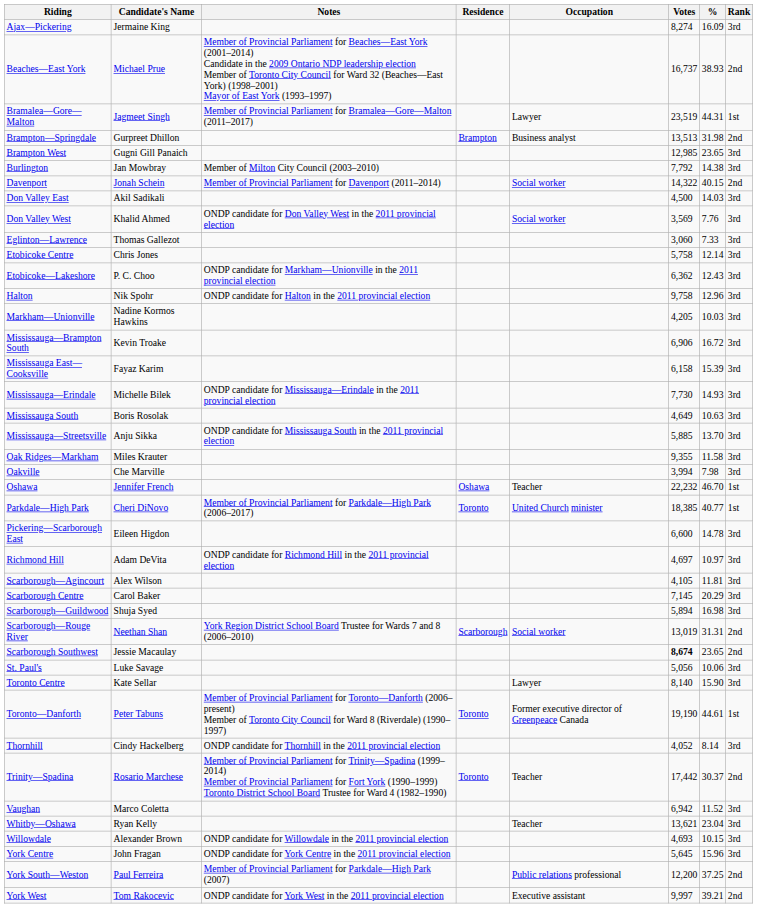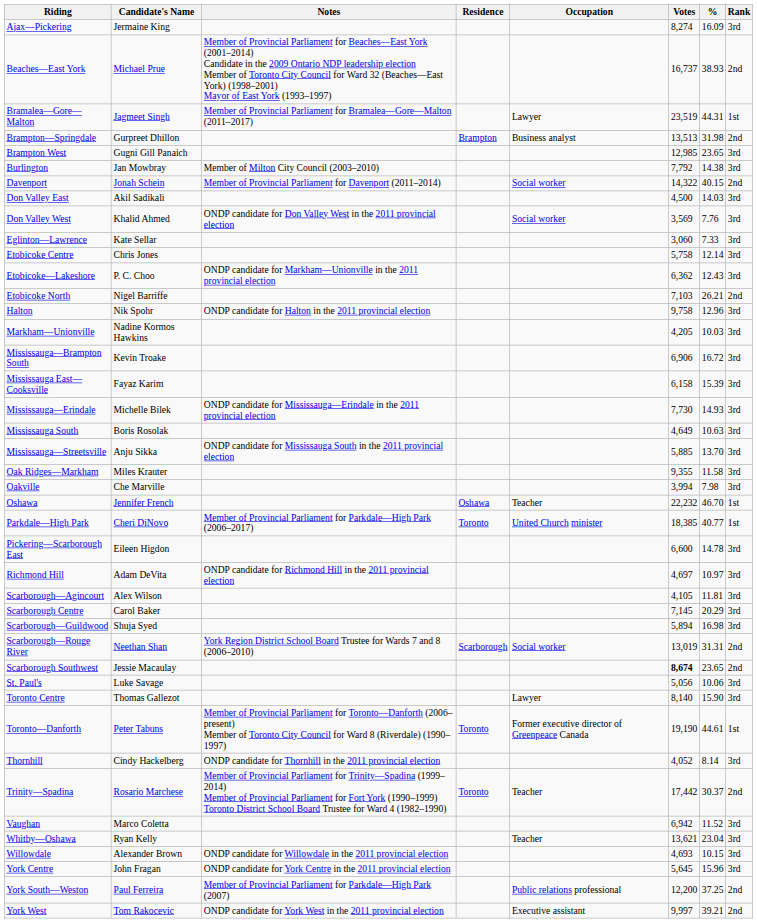 <table class="wikitable sortable">
 <tr>
 <th>Riding<br></th>
 <th>Candidate's Name</th>
 <th>Notes</th>
 <th>Residence</th>
 <th>Occupation</th>
 <th>Votes</th>
 <th>%</th>
 <th>Rank</th>
 </tr>
 <tr>
 <td><a href='#'>Ajax—Pickering</a></td>
 <td>Jermaine King</td>
 <td></td>
 <td></td>
 <td></td>
 <td>8,274</td>
 <td>16.09</td>
 <td>3rd</td>
 </tr>
 <tr>
 <td><a href='#'>Beaches—East York</a></td>
 <td><a href='#'>Michael Prue</a></td>
 <td><a href='#'>Member of Provincial Parliament</a> for <a href='#'>Beaches—East York</a> (2001–2014) <br> Candidate in the <a href='#'>2009 Ontario NDP leadership election</a> <br> Member of <a href='#'>Toronto City Council</a> for Ward 32 (Beaches—East York) (1998–2001) <br> <a href='#'>Mayor of East York</a> (1993–1997)</td>
 <td></td>
 <td></td>
 <td>16,737</td>
 <td>38.93</td>
 <td>2nd</td>
 </tr>
 <tr>
 <td><a href='#'>Bramalea—Gore—Malton</a></td>
 <td><a href='#'>Jagmeet Singh</a></td>
 <td><a href='#'>Member of Provincial Parliament</a> for <a href='#'>Bramalea—Gore—Malton</a> (2011–2017)</td>
 <td></td>
 <td>Lawyer</td>
 <td>23,519</td>
 <td>44.31</td>
 <td>1st</td>
 </tr>
 <tr>
 <td><a href='#'>Brampton—Springdale</a></td>
 <td>Gurpreet Dhillon</td>
 <td></td>
 <td><a href='#'>Brampton</a></td>
 <td>Business analyst</td>
 <td>13,513</td>
 <td>31.98</td>
 <td>2nd</td>
 </tr>
 <tr>
 <td><a href='#'>Brampton West</a></td>
 <td>Gugni Gill Panaich</td>
 <td></td>
 <td></td>
 <td></td>
 <td>12,985</td>
 <td>23.65</td>
 <td>3rd</td>
 </tr>
 <tr>
 <td><a href='#'>Burlington</a></td>
 <td>Jan Mowbray</td>
 <td>Member of <a href='#'>Milton</a> City Council (2003–2010)</td>
 <td></td>
 <td></td>
 <td>7,792</td>
 <td>14.38</td>
 <td>3rd</td>
 </tr>
 <tr>
 <td><a href='#'>Davenport</a></td>
 <td><a href='#'>Jonah Schein</a></td>
 <td><a href='#'>Member of Provincial Parliament</a> for <a href='#'>Davenport</a> (2011–2014)</td>
 <td></td>
 <td><a href='#'>Social worker</a></td>
 <td>14,322</td>
 <td>40.15</td>
 <td>2nd</td>
 </tr>
 <tr>
 <td><a href='#'>Don Valley East</a></td>
 <td>Akil Sadikali</td>
 <td></td>
 <td></td>
 <td></td>
 <td>4,500</td>
 <td>14.03</td>
 <td>3rd</td>
 </tr>
 <tr>
 <td><a href='#'>Don Valley West</a></td>
 <td>Khalid Ahmed</td>
 <td>ONDP candidate for <a href='#'>Don Valley West</a> in the <a href='#'>2011 provincial election</a></td>
 <td></td>
 <td><a href='#'>Social worker</a></td>
 <td>3,569</td>
 <td>7.76</td>
 <td>3rd</td>
 </tr>
 <tr>
 <td><a href='#'>Eglinton—Lawrence</a></td>
-<td>Thomas Gallezot</td>
+<td>Kate Sellar</td>
 <td></td>
 <td></td>
 <td></td>
 <td>3,060</td>
 <td>7.33</td>
 <td>3rd</td>
 </tr>
 <tr>
 <td><a href='#'>Etobicoke Centre</a></td>
 <td>Chris Jones</td>
 <td></td>
 <td></td>
 <td></td>
 <td>5,758</td>
 <td>12.14</td>
 <td>3rd</td>
 </tr>
 <tr>
 <td><a href='#'>Etobicoke—Lakeshore</a></td>
 <td>P. C. Choo</td>
 <td>ONDP candidate for <a href='#'>Markham—Unionville</a> in the <a href='#'>2011 provincial election</a></td>
 <td></td>
 <td></td>
 <td>6,362</td>
 <td>12.43</td>
 <td>3rd</td>
+</tr>
+<tr>
+<td><a href='#'>Etobicoke North</a></td>
+<td>Nigel Barriffe</td>
+<td></td>
+<td></td>
+<td></td>
+<td>7,103</td>
+<td>26.21</td>
+<td>2nd</td>
 </tr>
 <tr>
 <td><a href='#'>Halton</a></td>
 <td>Nik Spohr</td>
 <td>ONDP candidate for <a href='#'>Halton</a> in the <a href='#'>2011 provincial election</a></td>
 <td></td>
 <td></td>
 <td>9,758</td>
 <td>12.96</td>
 <td>3rd</td>
 </tr>
 <tr>
 <td><a href='#'>Markham—Unionville</a></td>
 <td>Nadine Kormos Hawkins</td>
 <td></td>
 <td></td>
 <td></td>
 <td>4,205</td>
 <td>10.03</td>
 <td>3rd</td>
 </tr>
 <tr>
 <td><a href='#'>Mississauga—Brampton South</a></td>
 <td>Kevin Troake</td>
 <td></td>
 <td></td>
 <td></td>
 <td>6,906</td>
 <td>16.72</td>
 <td>3rd</td>
 </tr>
 <tr>
 <td><a href='#'>Mississauga East—Cooksville</a></td>
 <td>Fayaz Karim</td>
 <td></td>
 <td></td>
 <td></td>
 <td>6,158</td>
 <td>15.39</td>
 <td>3rd</td>
 </tr>
 <tr>
 <td><a href='#'>Mississauga—Erindale</a></td>
 <td>Michelle Bilek</td>
 <td>ONDP candidate for <a href='#'>Mississauga—Erindale</a> in the <a href='#'>2011 provincial election</a></td>
 <td></td>
 <td></td>
 <td>7,730</td>
 <td>14.93</td>
 <td>3rd</td>
 </tr>
 <tr>
 <td><a href='#'>Mississauga South</a></td>
 <td>Boris Rosolak</td>
 <td></td>
 <td></td>
 <td></td>
 <td>4,649</td>
 <td>10.63</td>
 <td>3rd</td>
 </tr>
 <tr>
 <td><a href='#'>Mississauga—Streetsville</a></td>
 <td>Anju Sikka</td>
 <td>ONDP candidate for <a href='#'>Mississauga South</a> in the <a href='#'>2011 provincial election</a></td>
 <td></td>
 <td></td>
 <td>5,885</td>
 <td>13.70</td>
 <td>3rd</td>
 </tr>
 <tr>
 <td><a href='#'>Oak Ridges—Markham</a></td>
 <td>Miles Krauter</td>
 <td></td>
 <td></td>
 <td></td>
 <td>9,355</td>
 <td>11.58</td>
 <td>3rd</td>
 </tr>
 <tr>
 <td><a href='#'>Oakville</a></td>
 <td>Che Marville</td>
 <td></td>
 <td></td>
 <td></td>
 <td>3,994</td>
 <td>7.98</td>
 <td>3rd</td>
 </tr>
 <tr>
 <td><a href='#'>Oshawa</a></td>
 <td><a href='#'>Jennifer French</a></td>
 <td></td>
 <td><a href='#'>Oshawa</a></td>
 <td>Teacher</td>
 <td>22,232</td>
 <td>46.70</td>
 <td>1st</td>
 </tr>
 <tr>
 <td><a href='#'>Parkdale—High Park</a></td>
 <td><a href='#'>Cheri DiNovo</a></td>
 <td><a href='#'>Member of Provincial Parliament</a> for <a href='#'>Parkdale—High Park</a> (2006–2017)</td>
 <td><a href='#'>Toronto</a></td>
 <td><a href='#'>United Church</a> <a href='#'>minister</a></td>
 <td>18,385</td>
 <td>40.77</td>
 <td>1st</td>
 </tr>
 <tr>
 <td><a href='#'>Pickering—Scarborough East</a></td>
 <td>Eileen Higdon</td>
 <td></td>
 <td></td>
 <td></td>
 <td>6,600</td>
 <td>14.78</td>
 <td>3rd</td>
 </tr>
 <tr>
 <td><a href='#'>Richmond Hill</a></td>
 <td>Adam DeVita</td>
 <td>ONDP candidate for <a href='#'>Richmond Hill</a> in the <a href='#'>2011 provincial election</a></td>
 <td></td>
 <td></td>
 <td>4,697</td>
 <td>10.97</td>
 <td>3rd</td>
 </tr>
 <tr>
 <td><a href='#'>Scarborough—Agincourt</a></td>
 <td>Alex Wilson</td>
 <td></td>
 <td></td>
 <td></td>
 <td>4,105</td>
 <td>11.81</td>
 <td>3rd</td>
 </tr>
 <tr>
 <td><a href='#'>Scarborough Centre</a></td>
 <td>Carol Baker</td>
 <td></td>
 <td></td>
 <td></td>
 <td>7,145</td>
 <td>20.29</td>
 <td>3rd</td>
 </tr>
 <tr>
 <td><a href='#'>Scarborough—Guildwood</a></td>
 <td>Shuja Syed</td>
 <td></td>
 <td></td>
 <td></td>
 <td>5,894</td>
 <td>16.98</td>
 <td>3rd</td>
 </tr>
 <tr>
 <td><a href='#'>Scarborough—Rouge River</a></td>
 <td><a href='#'>Neethan Shan</a></td>
 <td><a href='#'>York Region District School Board</a> Trustee for Wards 7 and 8 (2006–2010)</td>
 <td><a href='#'>Scarborough</a></td>
 <td><a href='#'>Social worker</a></td>
 <td>13,019</td>
 <td>31.31</td>
 <td>2nd</td>
 </tr>
 <tr>
 <td><a href='#'>Scarborough Southwest</a></td>
 <td>Jessie Macaulay</td>
 <td></td>
 <td></td>
 <td></td>
 <td><strong>8,674</strong></td>
 <td>23.65</td>
 <td>2nd</td>
 </tr>
 <tr>
 <td><a href='#'>St. Paul's</a></td>
 <td>Luke Savage</td>
 <td></td>
 <td></td>
 <td></td>
 <td>5,056</td>
 <td>10.06</td>
 <td>3rd</td>
 </tr>
 <tr>
 <td><a href='#'>Toronto Centre</a></td>
-<td>Kate Sellar</td>
+<td>Thomas Gallezot</td>
 <td></td>
 <td></td>
 <td>Lawyer</td>
 <td>8,140</td>
 <td>15.90</td>
 <td>3rd</td>
 </tr>
 <tr>
 <td><a href='#'>Toronto—Danforth</a></td>
 <td><a href='#'>Peter Tabuns</a></td>
 <td><a href='#'>Member of Provincial Parliament</a> for <a href='#'>Toronto—Danforth</a> (2006–present) <br> Member of <a href='#'>Toronto City Council</a> for Ward 8 (Riverdale) (1990–1997)</td>
 <td><a href='#'>Toronto</a></td>
 <td>Former executive director of <a href='#'>Greenpeace</a> Canada</td>
 <td>19,190</td>
 <td>44.61</td>
 <td>1st</td>
 </tr>
 <tr>
 <td><a href='#'>Thornhill</a></td>
 <td>Cindy Hackelberg</td>
 <td>ONDP candidate for <a href='#'>Thornhill</a> in the <a href='#'>2011 provincial election</a></td>
 <td></td>
 <td></td>
 <td>4,052</td>
 <td>8.14</td>
 <td>3rd</td>
 </tr>
 <tr>
 <td><a href='#'>Trinity—Spadina</a></td>
 <td><a href='#'>Rosario Marchese</a></td>
 <td><a href='#'>Member of Provincial Parliament</a> for <a href='#'>Trinity—Spadina</a> (1999–2014) <br> <a href='#'>Member of Provincial Parliament</a> for <a href='#'>Fort York</a> (1990–1999) <br> <a href='#'>Toronto District School Board</a> Trustee for Ward 4 (1982–1990)</td>
 <td><a href='#'>Toronto</a></td>
 <td>Teacher</td>
 <td>17,442</td>
 <td>30.37</td>
 <td>2nd</td>
 </tr>
 <tr>
 <td><a href='#'>Vaughan</a></td>
 <td>Marco Coletta</td>
 <td></td>
 <td></td>
 <td></td>
 <td>6,942</td>
 <td>11.52</td>
 <td>3rd</td>
 </tr>
 <tr>
 <td><a href='#'>Whitby—Oshawa</a></td>
 <td>Ryan Kelly</td>
 <td></td>
 <td></td>
 <td>Teacher</td>
 <td>13,621</td>
 <td>23.04</td>
 <td>3rd</td>
 </tr>
 <tr>
 <td><a href='#'>Willowdale</a></td>
 <td>Alexander Brown</td>
 <td>ONDP candidate for <a href='#'>Willowdale</a> in the <a href='#'>2011 provincial election</a></td>
 <td></td>
 <td></td>
 <td>4,693</td>
 <td>10.15</td>
 <td>3rd</td>
 </tr>
 <tr>
 <td><a href='#'>York Centre</a></td>
 <td>John Fragan</td>
 <td>ONDP candidate for <a href='#'>York Centre</a> in the <a href='#'>2011 provincial election</a></td>
 <td></td>
 <td></td>
 <td>5,645</td>
 <td>15.96</td>
 <td>3rd</td>
 </tr>
 <tr>
 <td><a href='#'>York South—Weston</a></td>
 <td><a href='#'>Paul Ferreira</a></td>
 <td><a href='#'>Member of Provincial Parliament</a> for <a href='#'>Parkdale—High Park</a> (2007)</td>
 <td></td>
 <td><a href='#'>Public relations</a> professional</td>
 <td>12,200</td>
 <td>37.25</td>
 <td>2nd</td>
 </tr>
 <tr>
 <td><a href='#'>York West</a></td>
 <td><a href='#'>Tom Rakocevic</a></td>
 <td>ONDP candidate for <a href='#'>York West</a> in the <a href='#'>2011 provincial election</a></td>
 <td></td>
 <td>Executive assistant</td>
 <td>9,997</td>
 <td>39.21</td>
 <td>2nd</td>
 </tr>
 </table>
